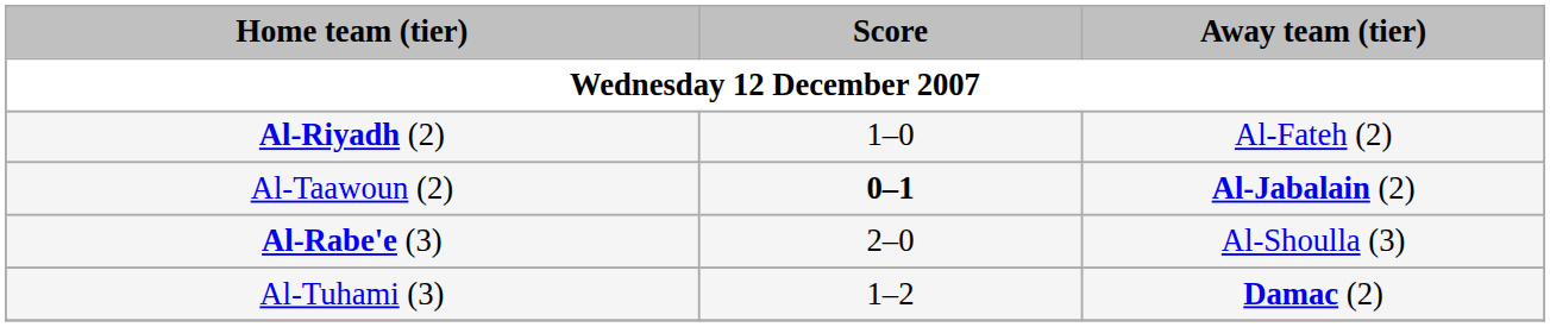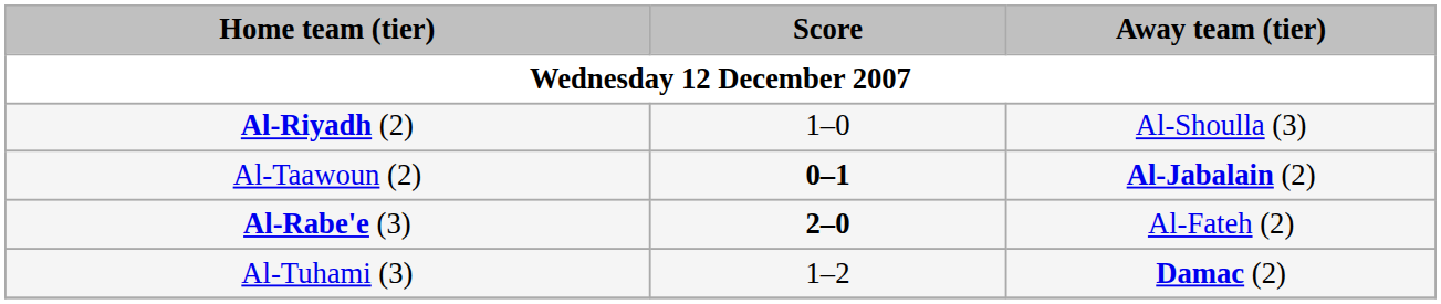 <table class="wikitable" style="width: 700px; background:WhiteSmoke; text-align:center; font-size:90%">
 <tr>
 <td scope="col" style="width: 45%; background:silver;"><strong>Home team (tier)</strong></td>
 <td scope="col" style="width: 25%; background:silver;"><strong>Score</strong></td>
 <td scope="col" style="width: 45%; background:silver;"><strong>Away team (tier)</strong></td>
 </tr>
 <tr>
 <td colspan="5" style= background:White><strong>Wednesday 12 December 2007</strong></td>
 </tr>
 <tr>
 <td><strong><a href='#'>Al-Riyadh</a></strong> (2)</td>
 <td>1–0</td>
-<td><a href='#'>Al-Fateh</a> (2)</td>
+<td><a href='#'>Al-Shoulla</a> (3)</td>
 </tr>
 <tr>
 <td><a href='#'>Al-Taawoun</a> (2)</td>
 <td><strong>0–1</strong></td>
 <td><strong><a href='#'>Al-Jabalain</a></strong> (2)</td>
 </tr>
 <tr>
 <td><strong><a href='#'>Al-Rabe'e</a></strong> (3)</td>
-<td>2–0</td>
-<td><a href='#'>Al-Shoulla</a> (3)</td>
+<td><strong>2–0</strong></td>
+<td><a href='#'>Al-Fateh</a> (2)</td>
 </tr>
 <tr>
 <td><a href='#'>Al-Tuhami</a> (3)</td>
 <td>1–2</td>
 <td><strong><a href='#'>Damac</a></strong> (2)</td>
 </tr>
 <tr>
 </tr>
 </table>
